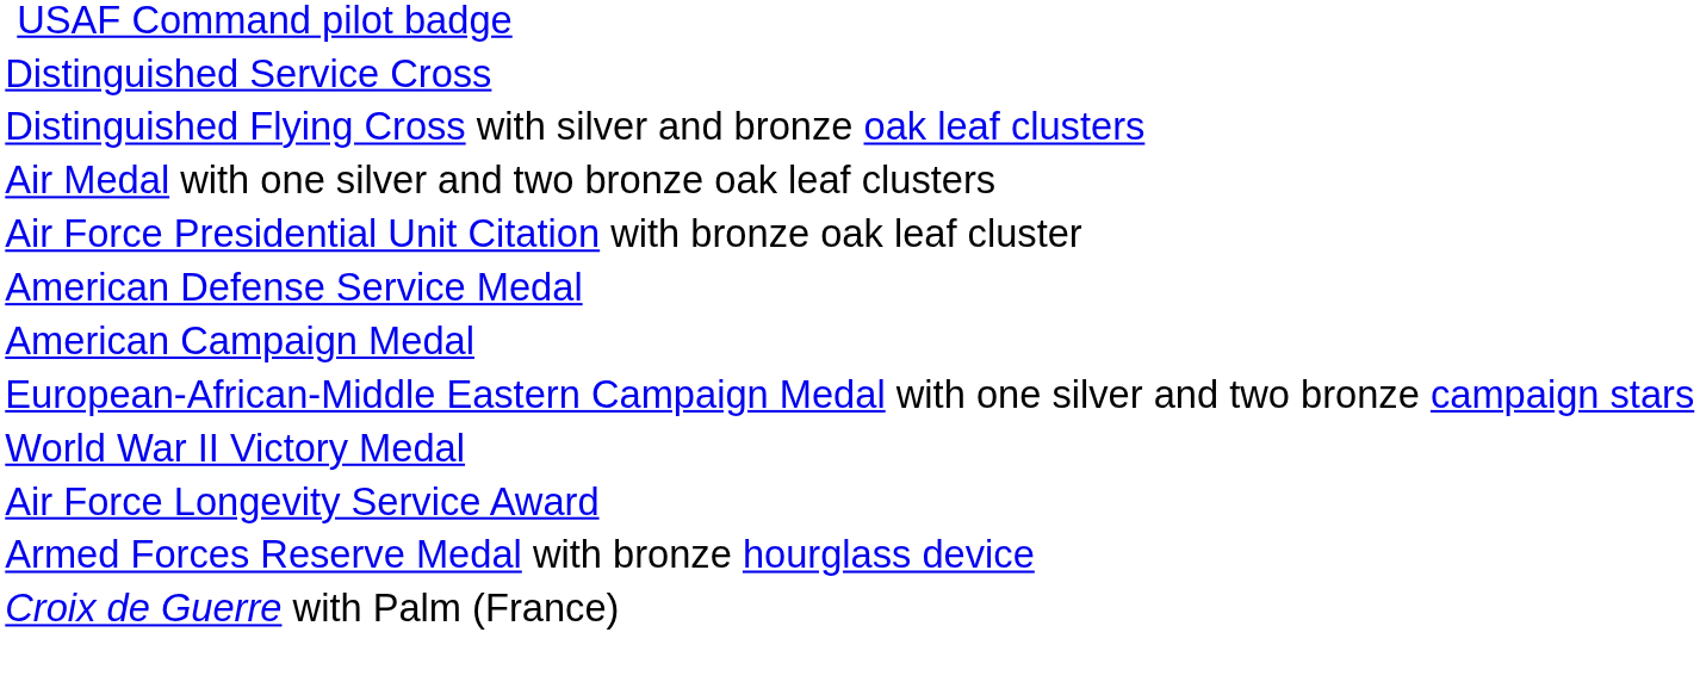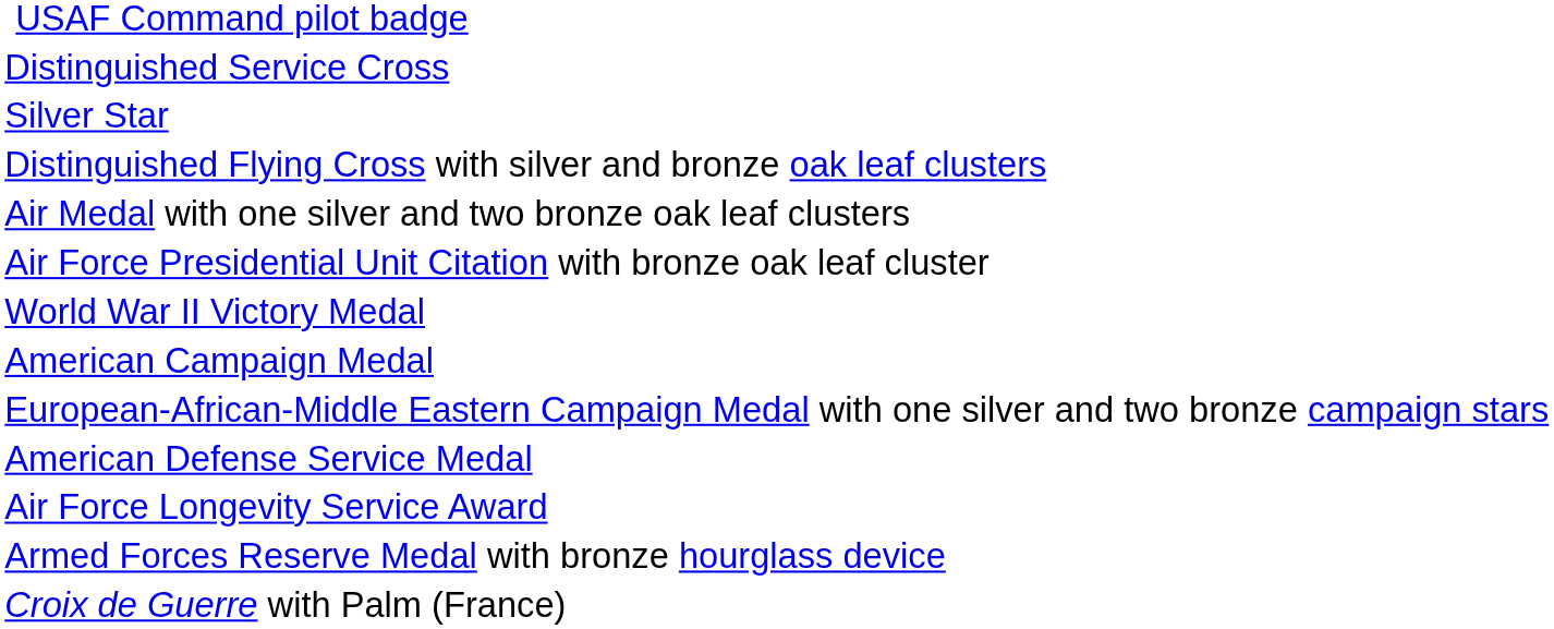 <table>
 <tr>
 <td colspan="2">  <a href='#'>USAF Command pilot badge</a></td>
 </tr>
 <tr>
 <td></td>
 <td><a href='#'>Distinguished Service Cross</a></td>
+</tr>
+<tr>
+<td></td>
+<td><a href='#'>Silver Star</a></td>
 </tr>
 <tr>
 <td></td>
 <td><a href='#'>Distinguished Flying Cross</a> with silver and bronze <a href='#'>oak leaf clusters</a></td>
 </tr>
 <tr>
 <td></td>
 <td><a href='#'>Air Medal</a> with one silver and two bronze oak leaf clusters</td>
 </tr>
 <tr>
 <td></td>
 <td><a href='#'>Air Force Presidential Unit Citation</a> with bronze oak leaf cluster</td>
 </tr>
 <tr>
 <td></td>
-<td><a href='#'>American Defense Service Medal</a></td>
+<td><a href='#'>World War II Victory Medal</a></td>
 </tr>
 <tr>
 <td></td>
 <td><a href='#'>American Campaign Medal</a></td>
 </tr>
 <tr>
 <td></td>
 <td><a href='#'>European-African-Middle Eastern Campaign Medal</a> with one silver and two bronze <a href='#'>campaign stars</a></td>
 </tr>
 <tr>
 <td></td>
-<td><a href='#'>World War II Victory Medal</a></td>
+<td><a href='#'>American Defense Service Medal</a></td>
 </tr>
 <tr>
 <td></td>
 <td><a href='#'>Air Force Longevity Service Award</a></td>
 </tr>
 <tr>
 <td></td>
 <td><a href='#'>Armed Forces Reserve Medal</a> with bronze <a href='#'>hourglass device</a></td>
 </tr>
 <tr>
 <td></td>
 <td><em><a href='#'>Croix de Guerre</a></em> with Palm (France)</td>
 </tr>
 <tr>
 </tr>
 </table>
